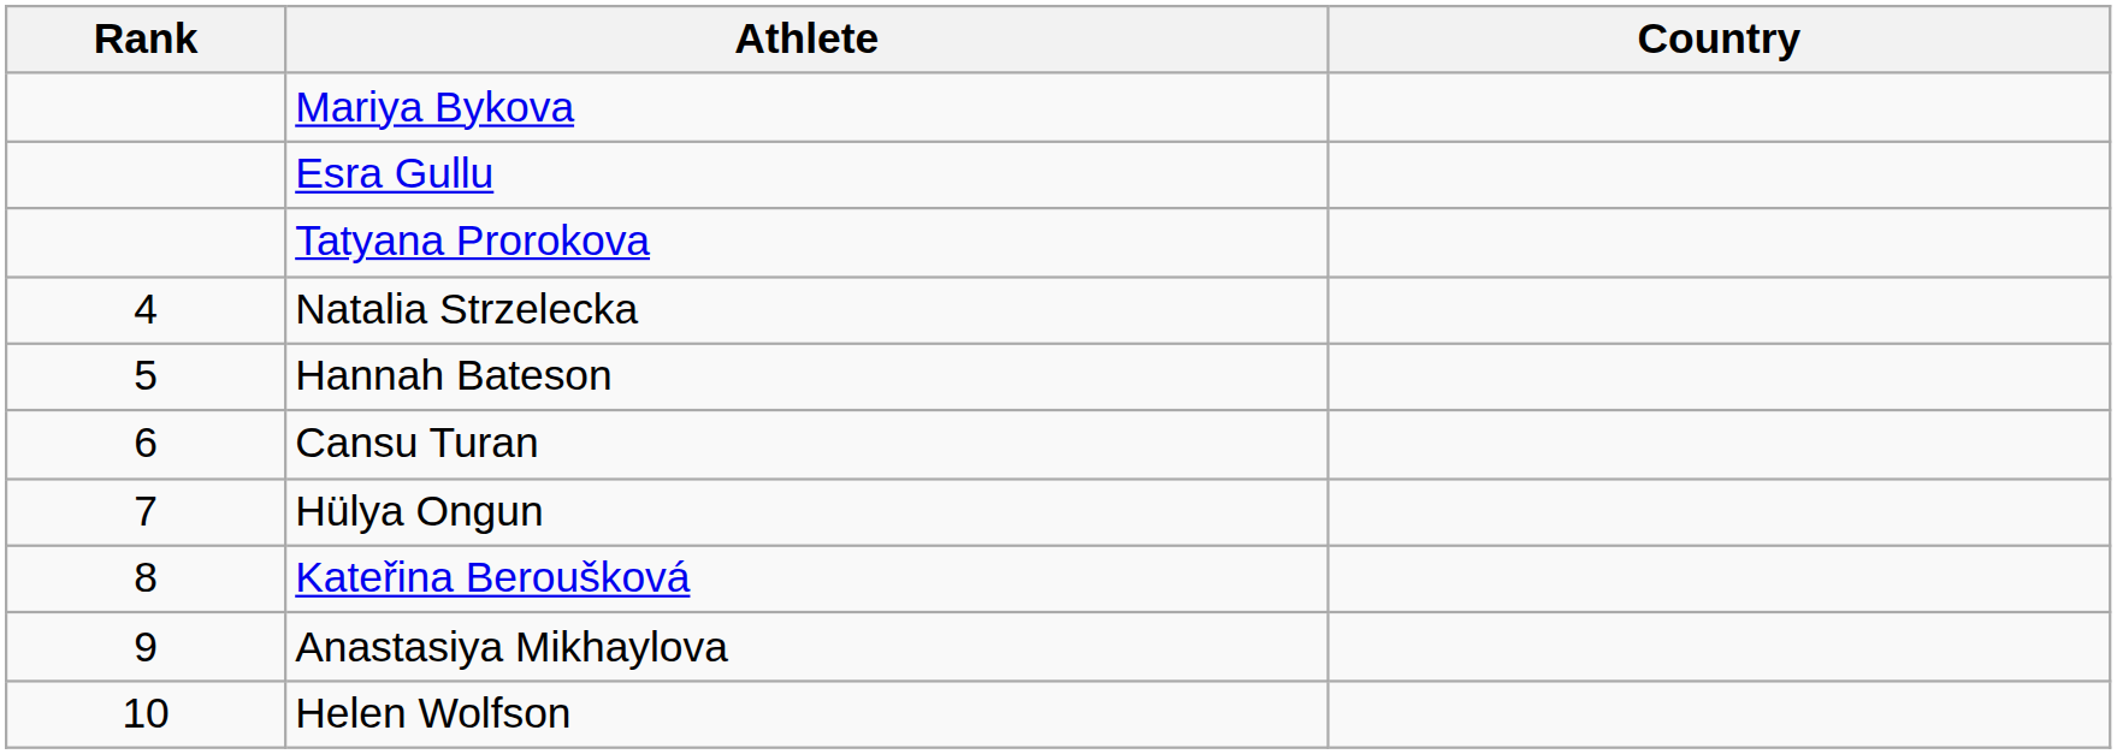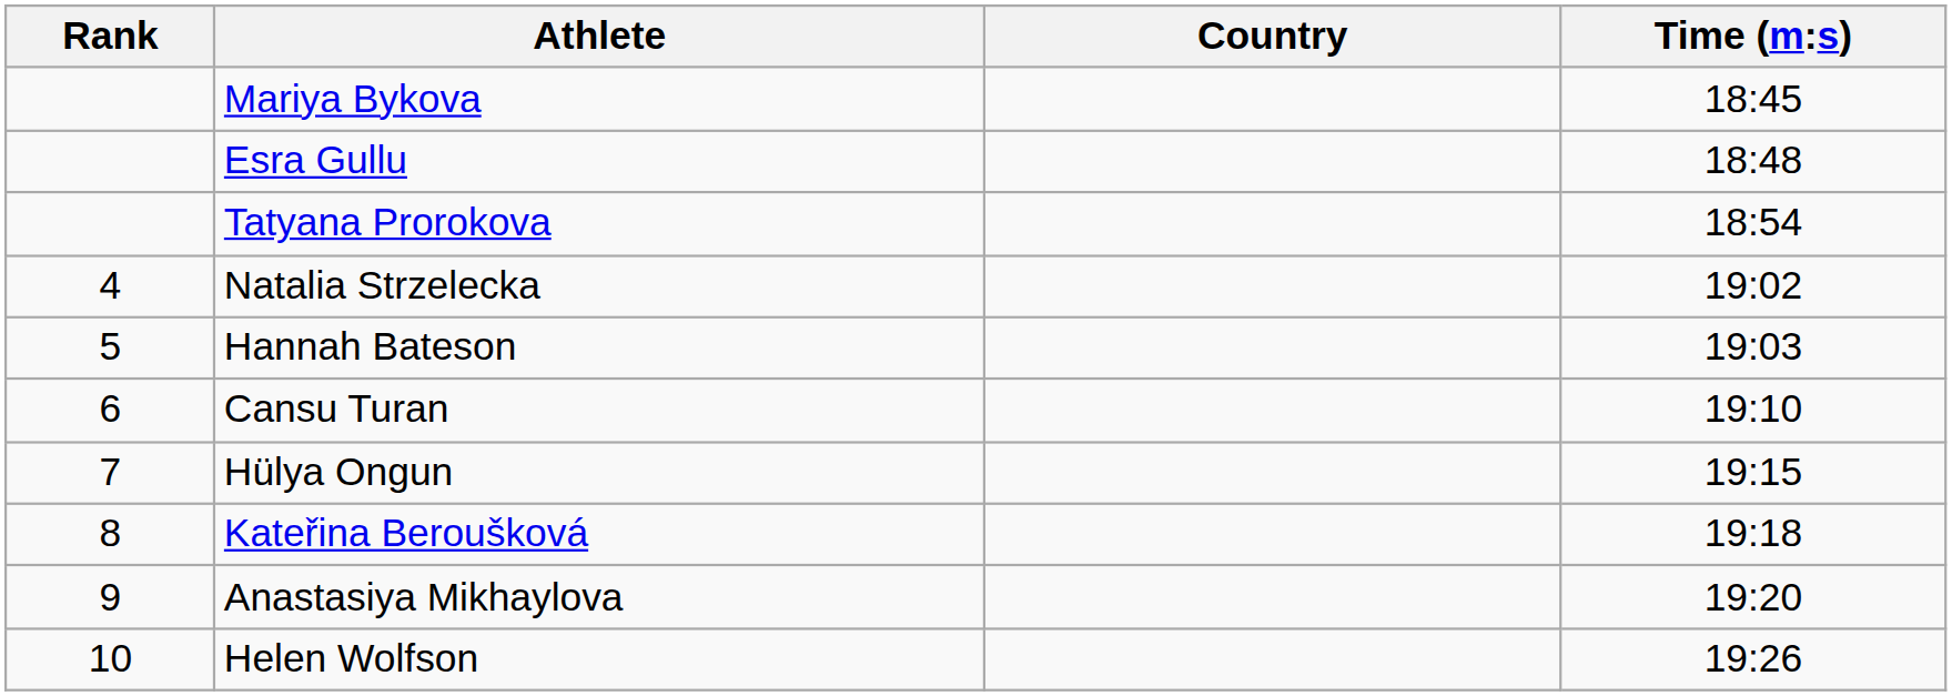 <table class="wikitable" width=50%>
 <tr>
 <th width=5%>Rank</th>
 <th width=20%>Athlete</th>
 <th width=15%>Country</th>
+<th width=10%>Time (<a href='#'>m</a>:<a href='#'>s</a>)</th>
 </tr>
 <tr align="center">
 <td></td>
 <td align="left"><a href='#'>Mariya Bykova</a></td>
 <td align="left"></td>
+<td>18:45</td>
 </tr>
 <tr align="center">
 <td></td>
 <td align="left"><a href='#'>Esra Gullu</a></td>
 <td align="left"></td>
+<td>18:48</td>
 </tr>
 <tr align="center">
 <td></td>
 <td align="left"><a href='#'>Tatyana Prorokova</a></td>
 <td align="left"></td>
+<td>18:54</td>
 </tr>
 <tr align="center">
 <td>4</td>
 <td align="left">Natalia Strzelecka</td>
 <td align="left"></td>
+<td>19:02</td>
 </tr>
 <tr align="center">
 <td>5</td>
 <td align="left">Hannah Bateson</td>
 <td align="left"></td>
+<td>19:03</td>
 </tr>
 <tr align="center">
 <td>6</td>
 <td align="left">Cansu Turan</td>
 <td align="left"></td>
+<td>19:10</td>
 </tr>
 <tr align="center">
 <td>7</td>
 <td align="left">Hülya Ongun</td>
 <td align="left"></td>
+<td>19:15</td>
 </tr>
 <tr align="center">
 <td>8</td>
 <td align="left"><a href='#'>Kateřina Beroušková</a></td>
 <td align="left"></td>
+<td>19:18</td>
 </tr>
 <tr align="center">
 <td>9</td>
 <td align="left">Anastasiya Mikhaylova</td>
 <td align="left"></td>
+<td>19:20</td>
 </tr>
 <tr align="center">
 <td>10</td>
 <td align="left">Helen Wolfson</td>
 <td align="left"></td>
+<td>19:26</td>
 </tr>
 </table>
